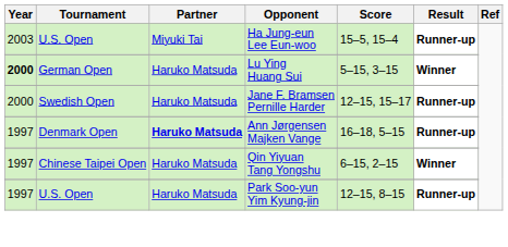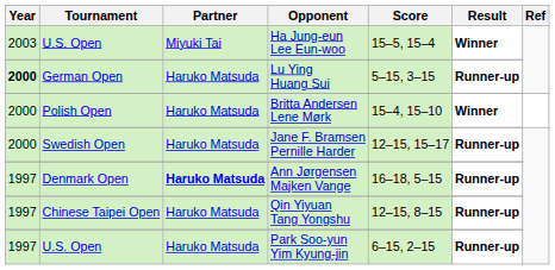 <table class="sortable wikitable" style="font-size: 90%;">
 <tr>
 <th>Year</th>
 <th>Tournament</th>
 <th>Partner</th>
 <th>Opponent</th>
 <th>Score</th>
 <th>Result</th>
 <th>Ref</th>
 </tr>
 <tr style="background:#D4F1C5">
 <td align="center">2003</td>
 <td align="left"><a href='#'>U.S. Open</a></td>
 <td align="left"> <a href='#'>Miyuki Tai</a></td>
 <td align="left"> <a href='#'>Ha Jung-eun</a> <br>  <a href='#'>Lee Eun-woo</a></td>
 <td align="left">15–5, 15–4</td>
-<td style="text-align:left; background:white"> <strong>Runner-up</strong></td>
+<td style="text-align:left; background:white"> <strong>Winner</strong></td>
 </tr>
 <tr>
 </tr>
 <tr style="background:#D4F1C5">
 <td align="center"><strong>2000</strong></td>
 <td align="left"><a href='#'>German Open</a></td>
 <td align="left"> <a href='#'>Haruko Matsuda</a></td>
 <td align="left"> <a href='#'>Lu Ying</a> <br>  <a href='#'>Huang Sui</a></td>
 <td align="left">5–15, 3–15</td>
-<td style="text-align:left; background:white"> <strong>Winner</strong></td>
+<td style="text-align:left; background:white"> <strong>Runner-up</strong></td>
 </tr>
 <tr>
+</tr>
+<tr style="background:#D4F1C5">
+<td align="center">2000</td>
+<td align="left"><a href='#'>Polish Open</a></td>
+<td align="left"> <a href='#'>Haruko Matsuda</a></td>
+<td align="left"> <a href='#'>Britta Andersen</a> <br>  <a href='#'>Lene Mørk</a></td>
+<td align="left">15–4, 15–10</td>
+<td style="text-align:left; background:white"> <strong>Winner</strong></td>
+<td style="text-align:center; background:white"></td>
 </tr>
 <tr>
 </tr>
 <tr style="background:#D4F1C5">
 <td align="center">2000</td>
 <td align="left"><a href='#'>Swedish Open</a></td>
 <td align="left"> <a href='#'>Haruko Matsuda</a></td>
 <td align="left"> <a href='#'>Jane F. Bramsen</a> <br>  <a href='#'>Pernille Harder</a></td>
 <td align="left">12–15, 15–17</td>
 <td style="text-align:left; background:white"> <strong>Runner-up</strong></td>
 </tr>
 <tr>
 </tr>
 <tr style="background:#D4F1C5">
 <td align="center">1997</td>
 <td align="left"><a href='#'>Denmark Open</a></td>
 <td align="left"><strong> <a href='#'>Haruko Matsuda</a></strong></td>
 <td align="left"> <a href='#'>Ann Jørgensen</a> <br>  <a href='#'>Majken Vange</a></td>
 <td align="left">16–18, 5–15</td>
 <td style="text-align:left; background:white"> <strong>Runner-up</strong></td>
 </tr>
 <tr>
 </tr>
 <tr style="background:#D4F1C5">
 <td align="center">1997</td>
 <td align="left"><a href='#'>Chinese Taipei Open</a></td>
 <td align="left"> <a href='#'>Haruko Matsuda</a></td>
 <td align="left"> <a href='#'>Qin Yiyuan</a> <br>  <a href='#'>Tang Yongshu</a></td>
-<td align="left">6–15, 2–15</td>
-<td style="text-align:left; background:white"> <strong>Winner</strong></td>
+<td align="left">12–15, 8–15</td>
+<td style="text-align:left; background:white"> <strong>Runner-up</strong></td>
 </tr>
 <tr>
 </tr>
 <tr style="background:#D4F1C5">
 <td align="center">1997</td>
 <td align="left"><a href='#'>U.S. Open</a></td>
 <td align="left"> <a href='#'>Haruko Matsuda</a></td>
 <td align="left"> <a href='#'>Park Soo-yun</a> <br>  <a href='#'>Yim Kyung-jin</a></td>
-<td align="left">12–15, 8–15</td>
+<td align="left">6–15, 2–15</td>
 <td style="text-align:left; background:white"> <strong>Runner-up</strong></td>
 </tr>
 </table>
